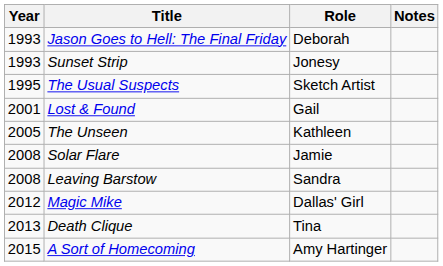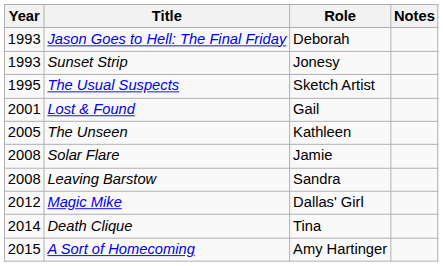 <table class="wikitable">
 <tr>
 <th>Year</th>
 <th>Title</th>
 <th>Role</th>
 <th>Notes</th>
 </tr>
 <tr>
 <td>1993</td>
 <td><em><a href='#'>Jason Goes to Hell: The Final Friday</a></em></td>
 <td>Deborah</td>
 <td></td>
 </tr>
 <tr>
 <td>1993</td>
 <td><em>Sunset Strip</em></td>
 <td>Jonesy</td>
 <td></td>
 </tr>
 <tr>
 <td>1995</td>
 <td><em><a href='#'>The Usual Suspects</a></em></td>
 <td>Sketch Artist</td>
 <td></td>
 </tr>
 <tr>
 <td>2001</td>
 <td><em><a href='#'>Lost & Found</a></em></td>
 <td>Gail</td>
 <td></td>
 </tr>
 <tr>
 <td>2005</td>
 <td><em>The Unseen</em></td>
 <td>Kathleen</td>
 <td></td>
 </tr>
 <tr>
 <td>2008</td>
 <td><em>Solar Flare</em></td>
 <td>Jamie</td>
 <td></td>
 </tr>
 <tr>
 <td>2008</td>
 <td><em>Leaving Barstow</em></td>
 <td>Sandra</td>
 <td></td>
 </tr>
 <tr>
 <td>2012</td>
 <td><em><a href='#'>Magic Mike</a></em></td>
 <td>Dallas' Girl</td>
 <td></td>
 </tr>
 <tr>
-<td>2013</td>
+<td>2014</td>
 <td><em>Death Clique</em></td>
 <td>Tina</td>
 <td></td>
 </tr>
 <tr>
 <td>2015</td>
 <td><em><a href='#'>A Sort of Homecoming</a></em></td>
 <td>Amy Hartinger</td>
 <td></td>
 </tr>
 </table>
